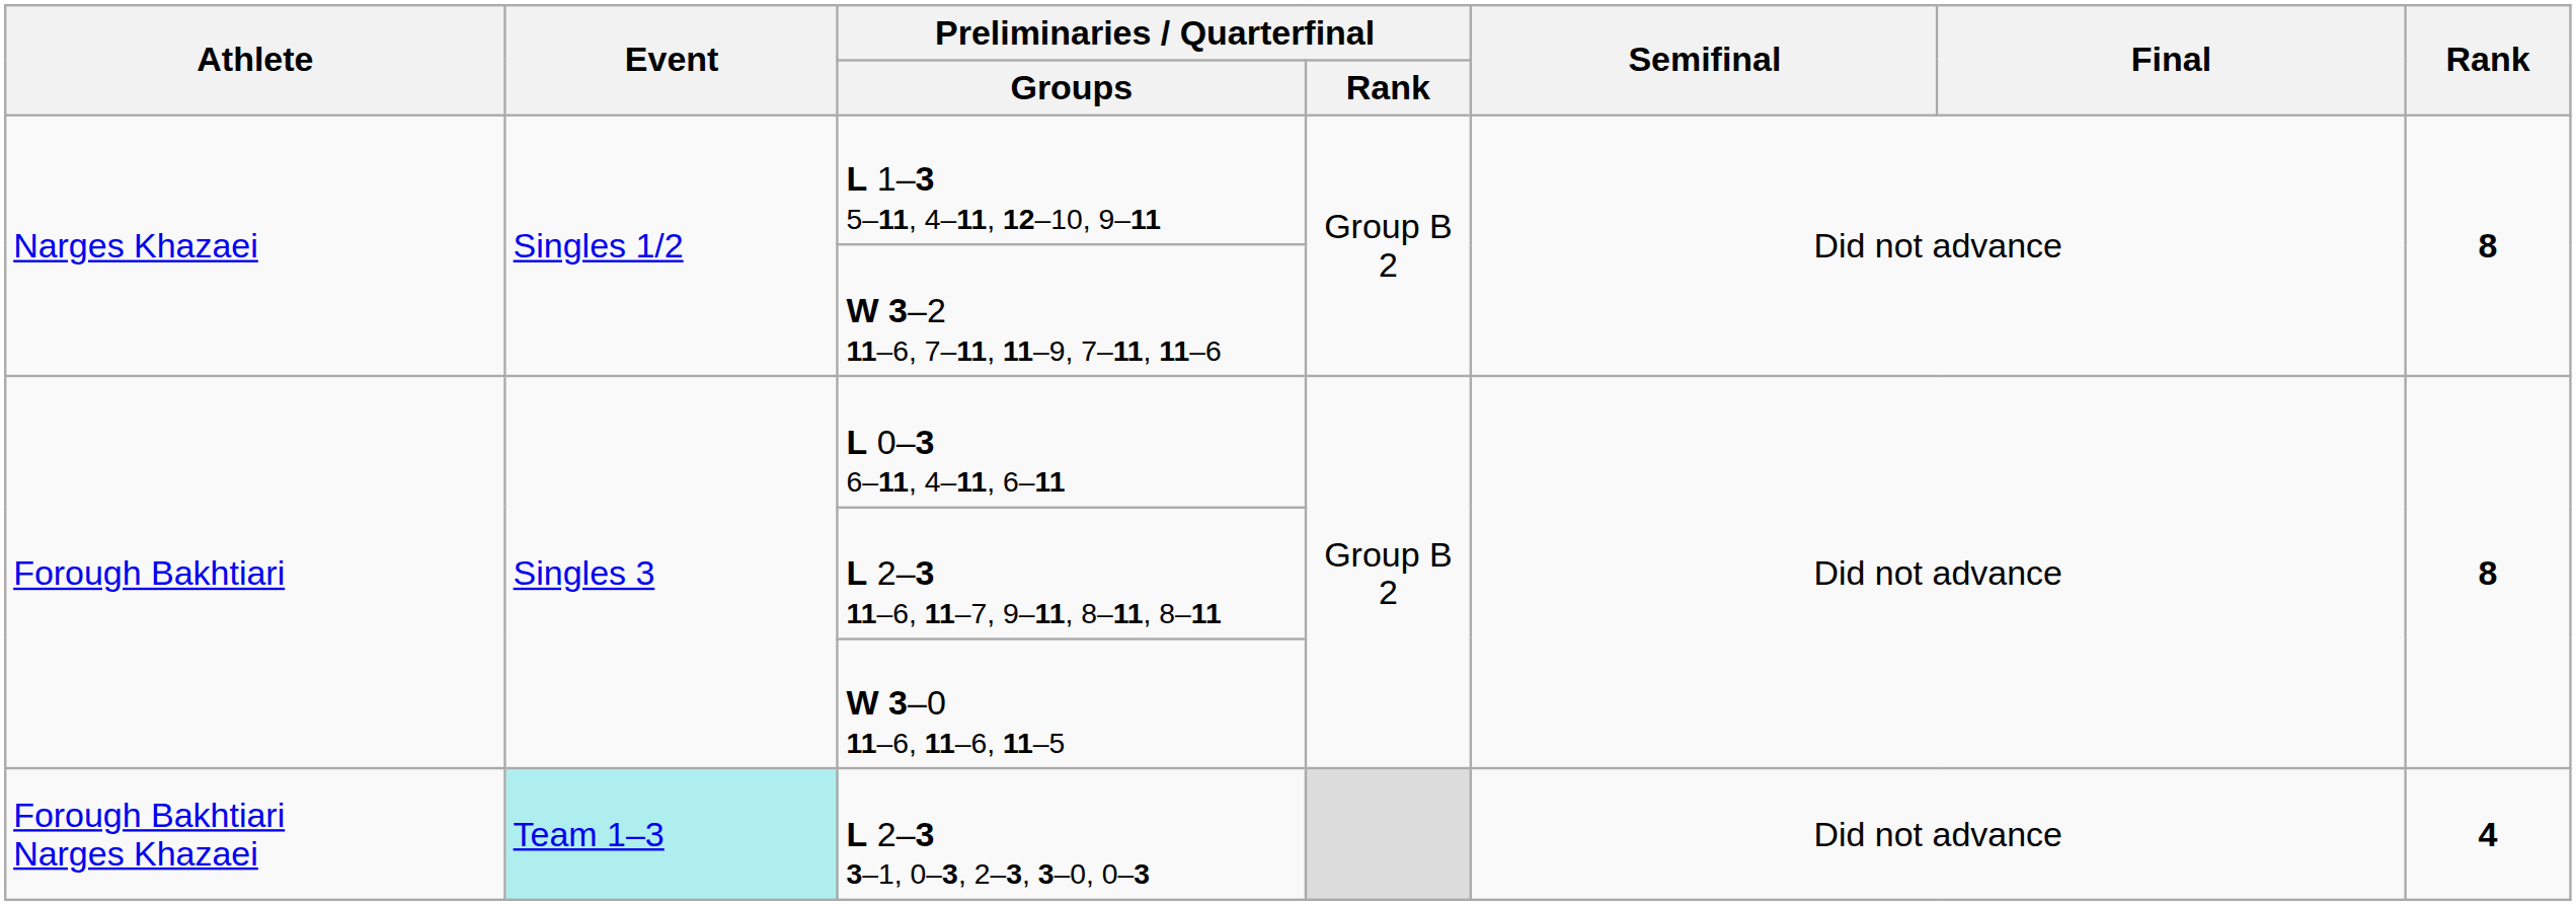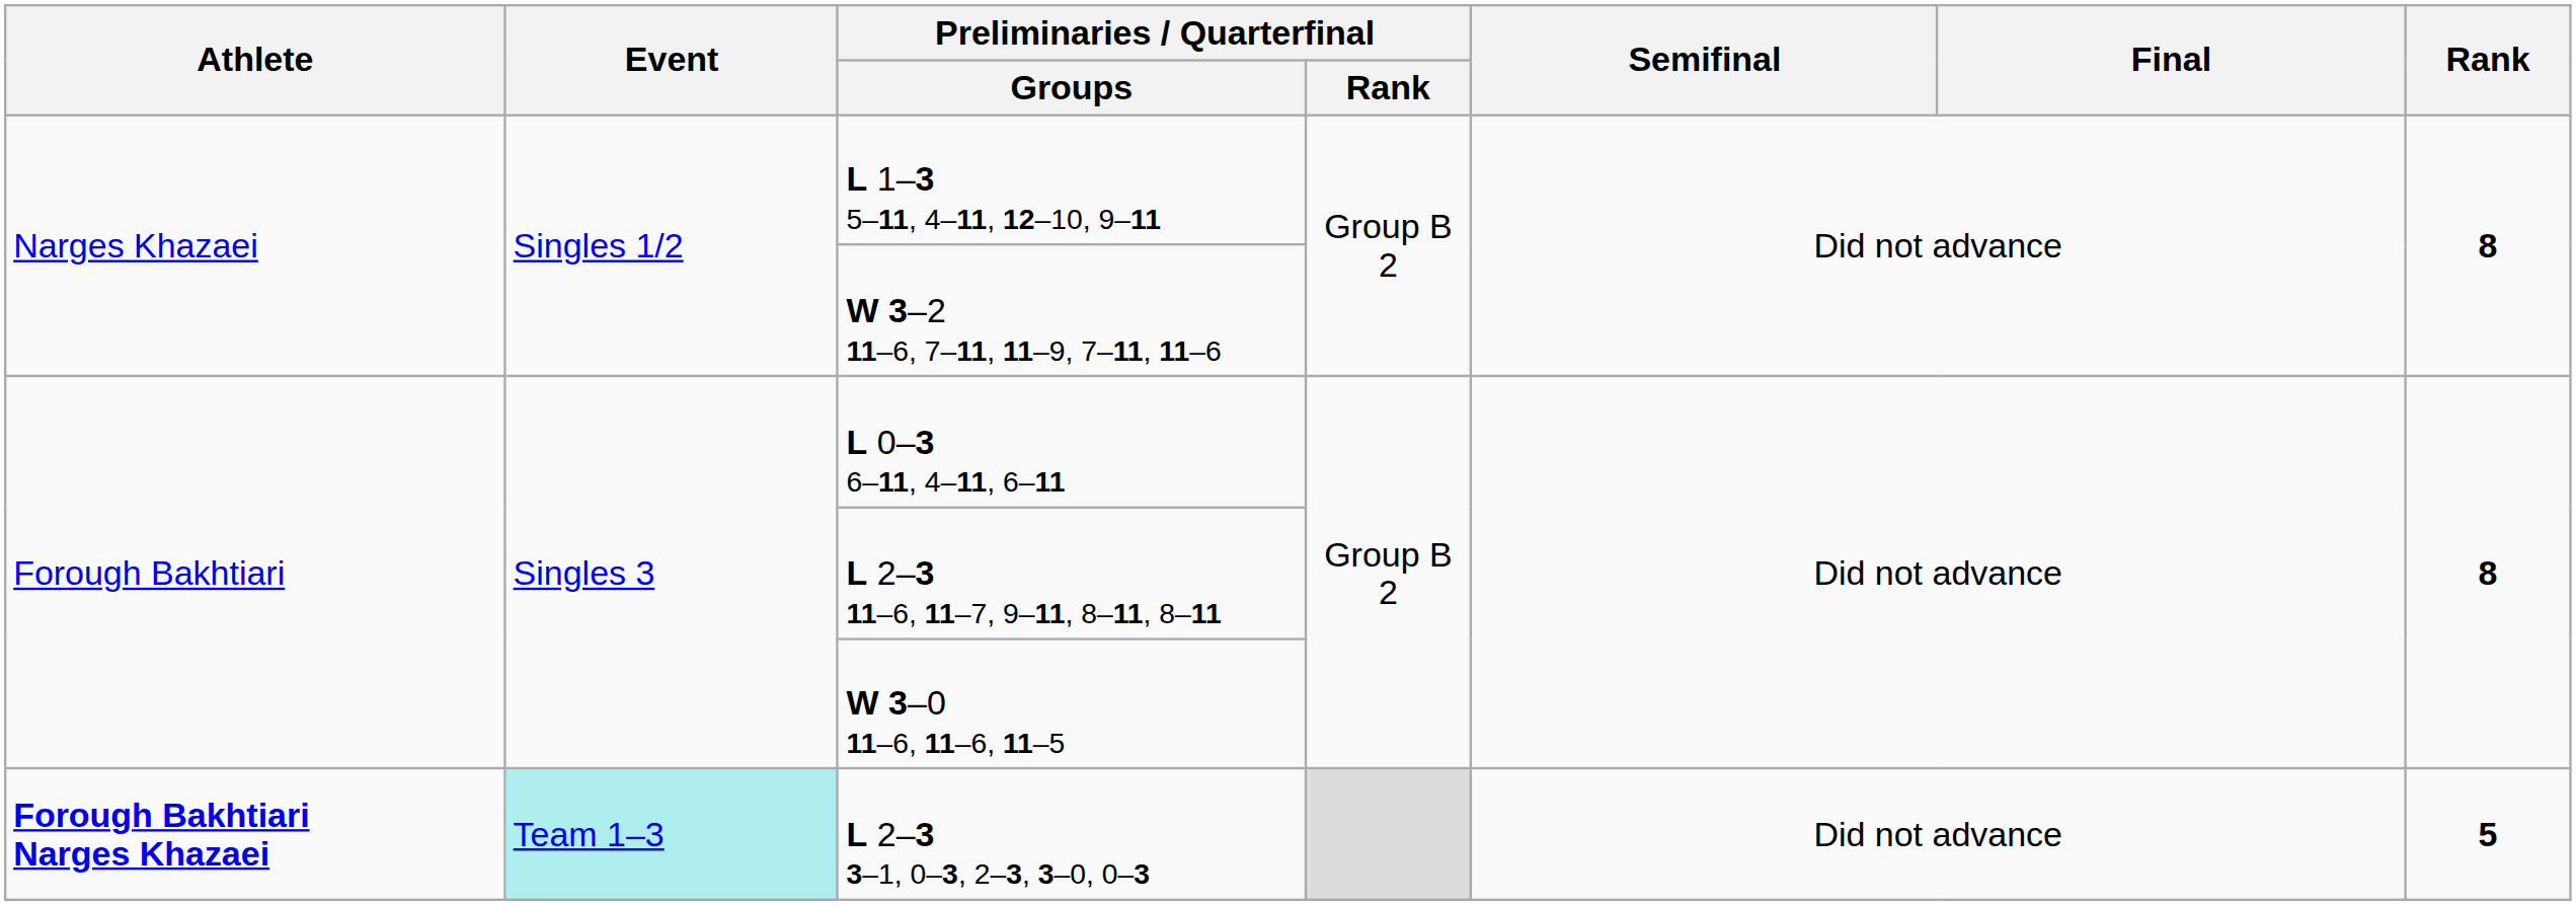 <table class="wikitable" width="85%" style="text-align:left; font-size:90%">
 <tr>
 <th rowspan="2" width="15%">Athlete</th>
 <th rowspan="2" width="10%">Event</th>
 <th colspan="2">Preliminaries / Quarterfinal</th>
 <th rowspan="2" width="14%">Semifinal</th>
 <th rowspan="2" width="14%">Final</th>
 <th rowspan="2" width="5%">Rank</th>
 </tr>
 <tr>
 <th width="14%">Groups</th>
 <th width="5%">Rank</th>
 </tr>
 <tr>
 <td rowspan="2"><a href='#'>Narges Khazaei</a></td>
 <td rowspan="2"><a href='#'>Singles 1/2</a></td>
 <td><br><strong>L</strong> 1–<strong>3</strong><br><small>5–<strong>11</strong>, 4–<strong>11</strong>, <strong>12</strong>–10, 9–<strong>11</strong></small></td>
 <td rowspan="2" align=center>Group B<br>2</td>
 <td colspan=2 rowspan="2" align=center>Did not advance</td>
 <td rowspan="2" align="center"><strong>8</strong></td>
 </tr>
 <tr>
 <td><br><strong>W</strong> <strong>3</strong>–2<br><small><strong>11</strong>–6, 7–<strong>11</strong>, <strong>11</strong>–9, 7–<strong>11</strong>, <strong>11</strong>–6</small></td>
 </tr>
 <tr>
 <td rowspan="3"><a href='#'>Forough Bakhtiari</a></td>
 <td rowspan="3"><a href='#'>Singles 3</a></td>
 <td><br><strong>L</strong> 0–<strong>3</strong><br><small>6–<strong>11</strong>, 4–<strong>11</strong>, 6–<strong>11</strong></small></td>
 <td rowspan="3" align=center>Group B<br>2</td>
 <td colspan=2 rowspan="3" align=center>Did not advance</td>
 <td rowspan="3" align="center"><strong>8</strong></td>
 </tr>
 <tr>
 <td><br><strong>L</strong> 2–<strong>3</strong><br><small><strong>11</strong>–6, <strong>11</strong>–7, 9–<strong>11</strong>, 8–<strong>11</strong>, 8–<strong>11</strong></small></td>
 </tr>
 <tr>
 <td><br><strong>W</strong> <strong>3</strong>–0<br><small><strong>11</strong>–6, <strong>11</strong>–6, <strong>11</strong>–5</small></td>
 </tr>
 <tr>
-<td><a href='#'>Forough Bakhtiari</a><br><a href='#'>Narges Khazaei</a></td>
+<td><strong><a href='#'>Forough Bakhtiari</a><br><a href='#'>Narges Khazaei</a></strong></td>
 <td style="background: paleturquoise;"><a href='#'>Team 1–3</a></td>
 <td><br><strong>L</strong> 2–<strong>3</strong><br><small><strong>3</strong>–1, 0–<strong>3</strong>, 2–<strong>3</strong>, <strong>3</strong>–0, 0–<strong>3</strong></small></td>
 <td bgcolor=#DCDCDC></td>
 <td colspan=2 align=center>Did not advance</td>
-<td align="center"><strong>4</strong></td>
+<td align="center"><strong>5</strong></td>
 </tr>
 </table>
